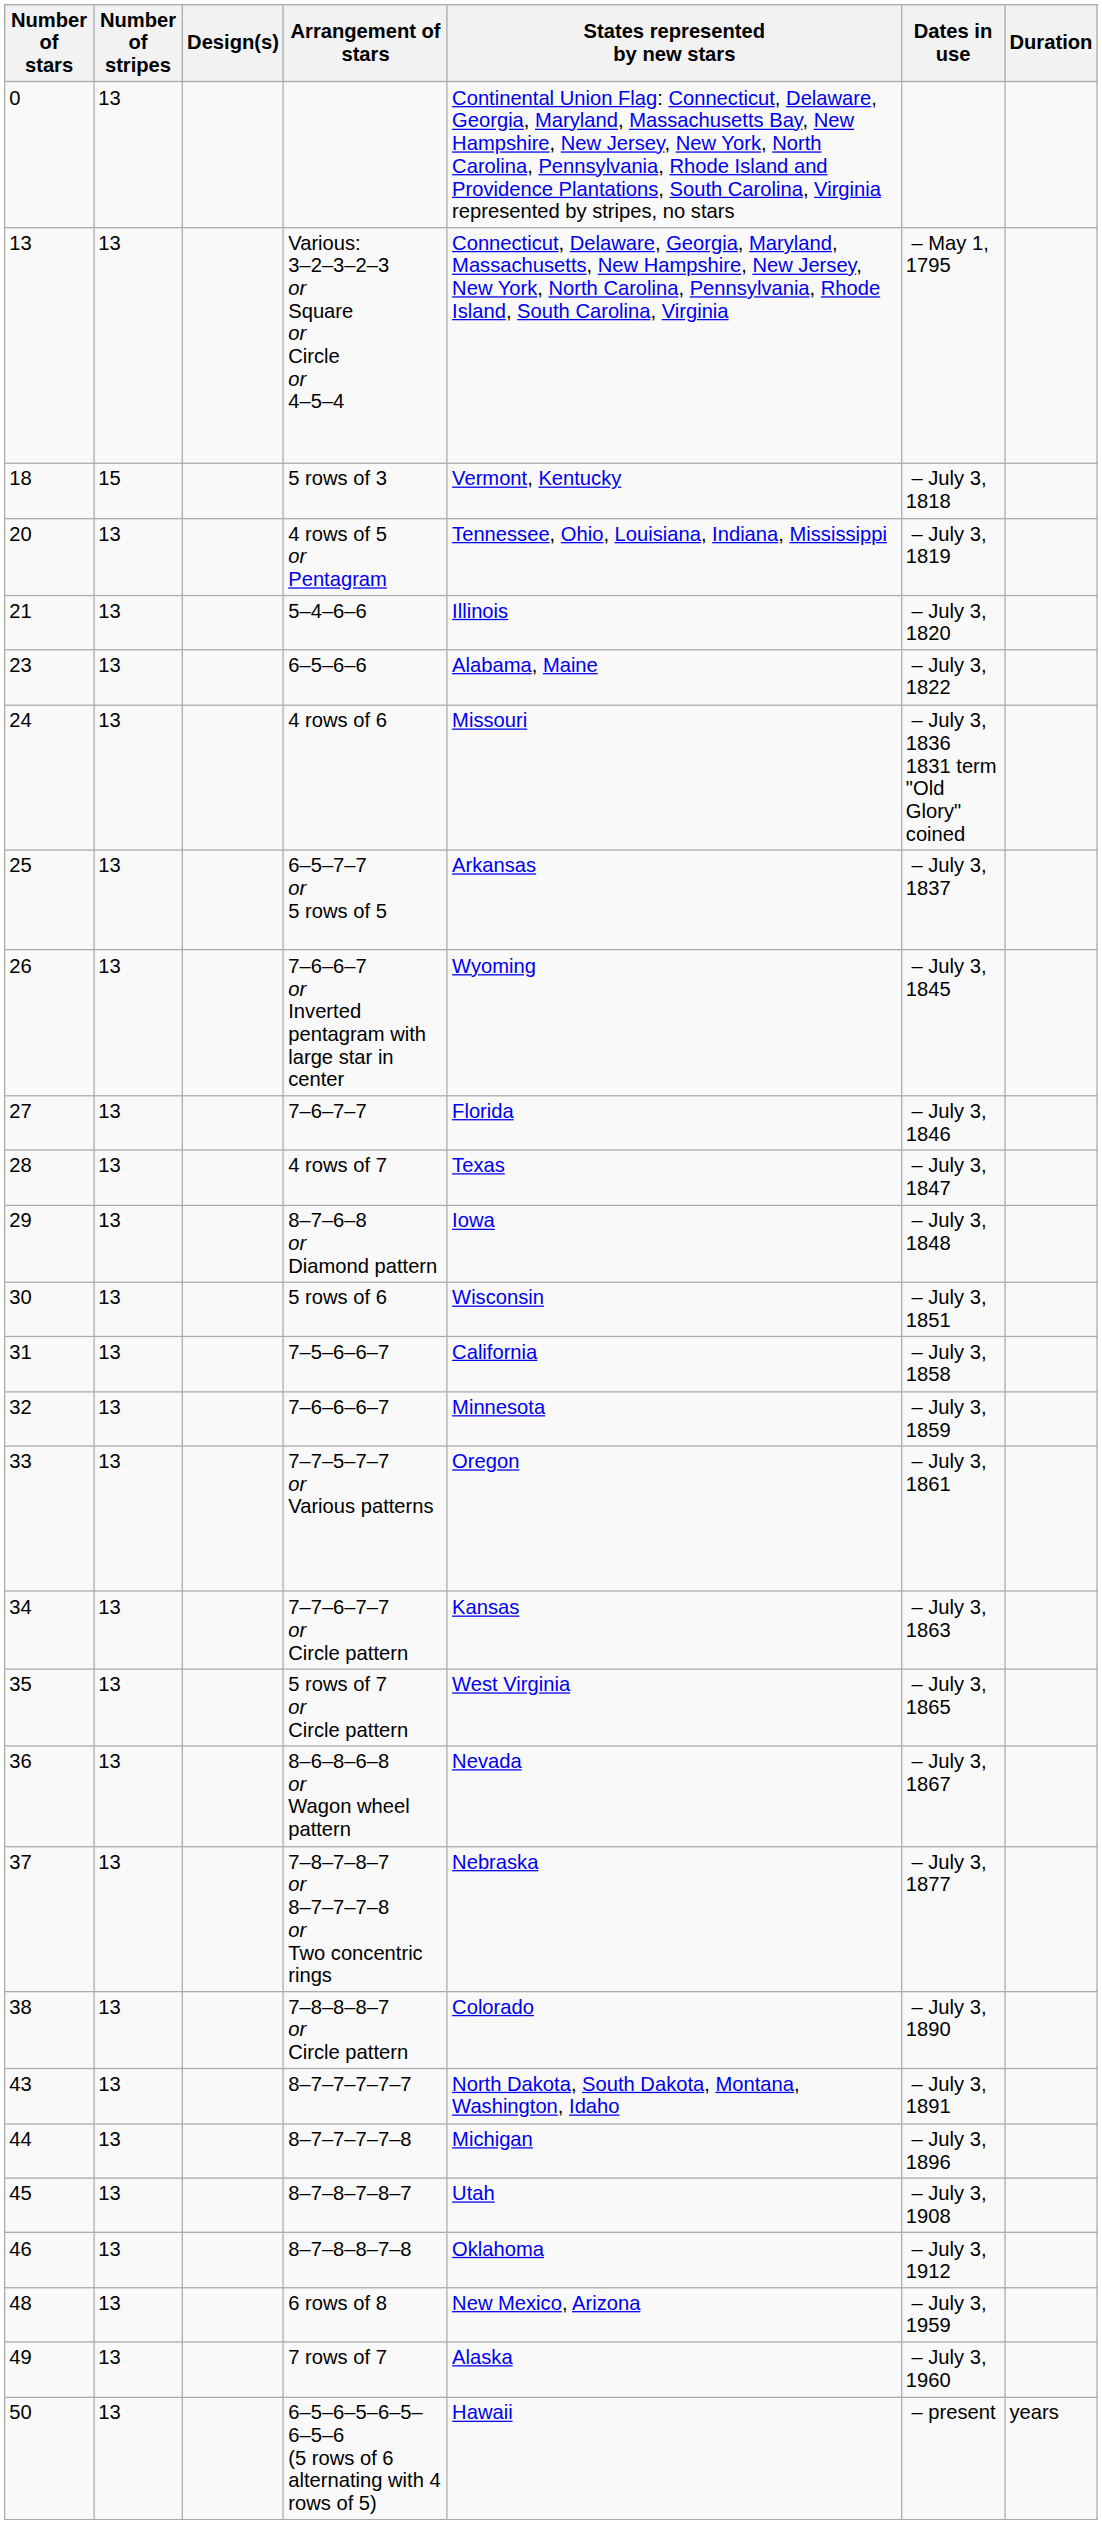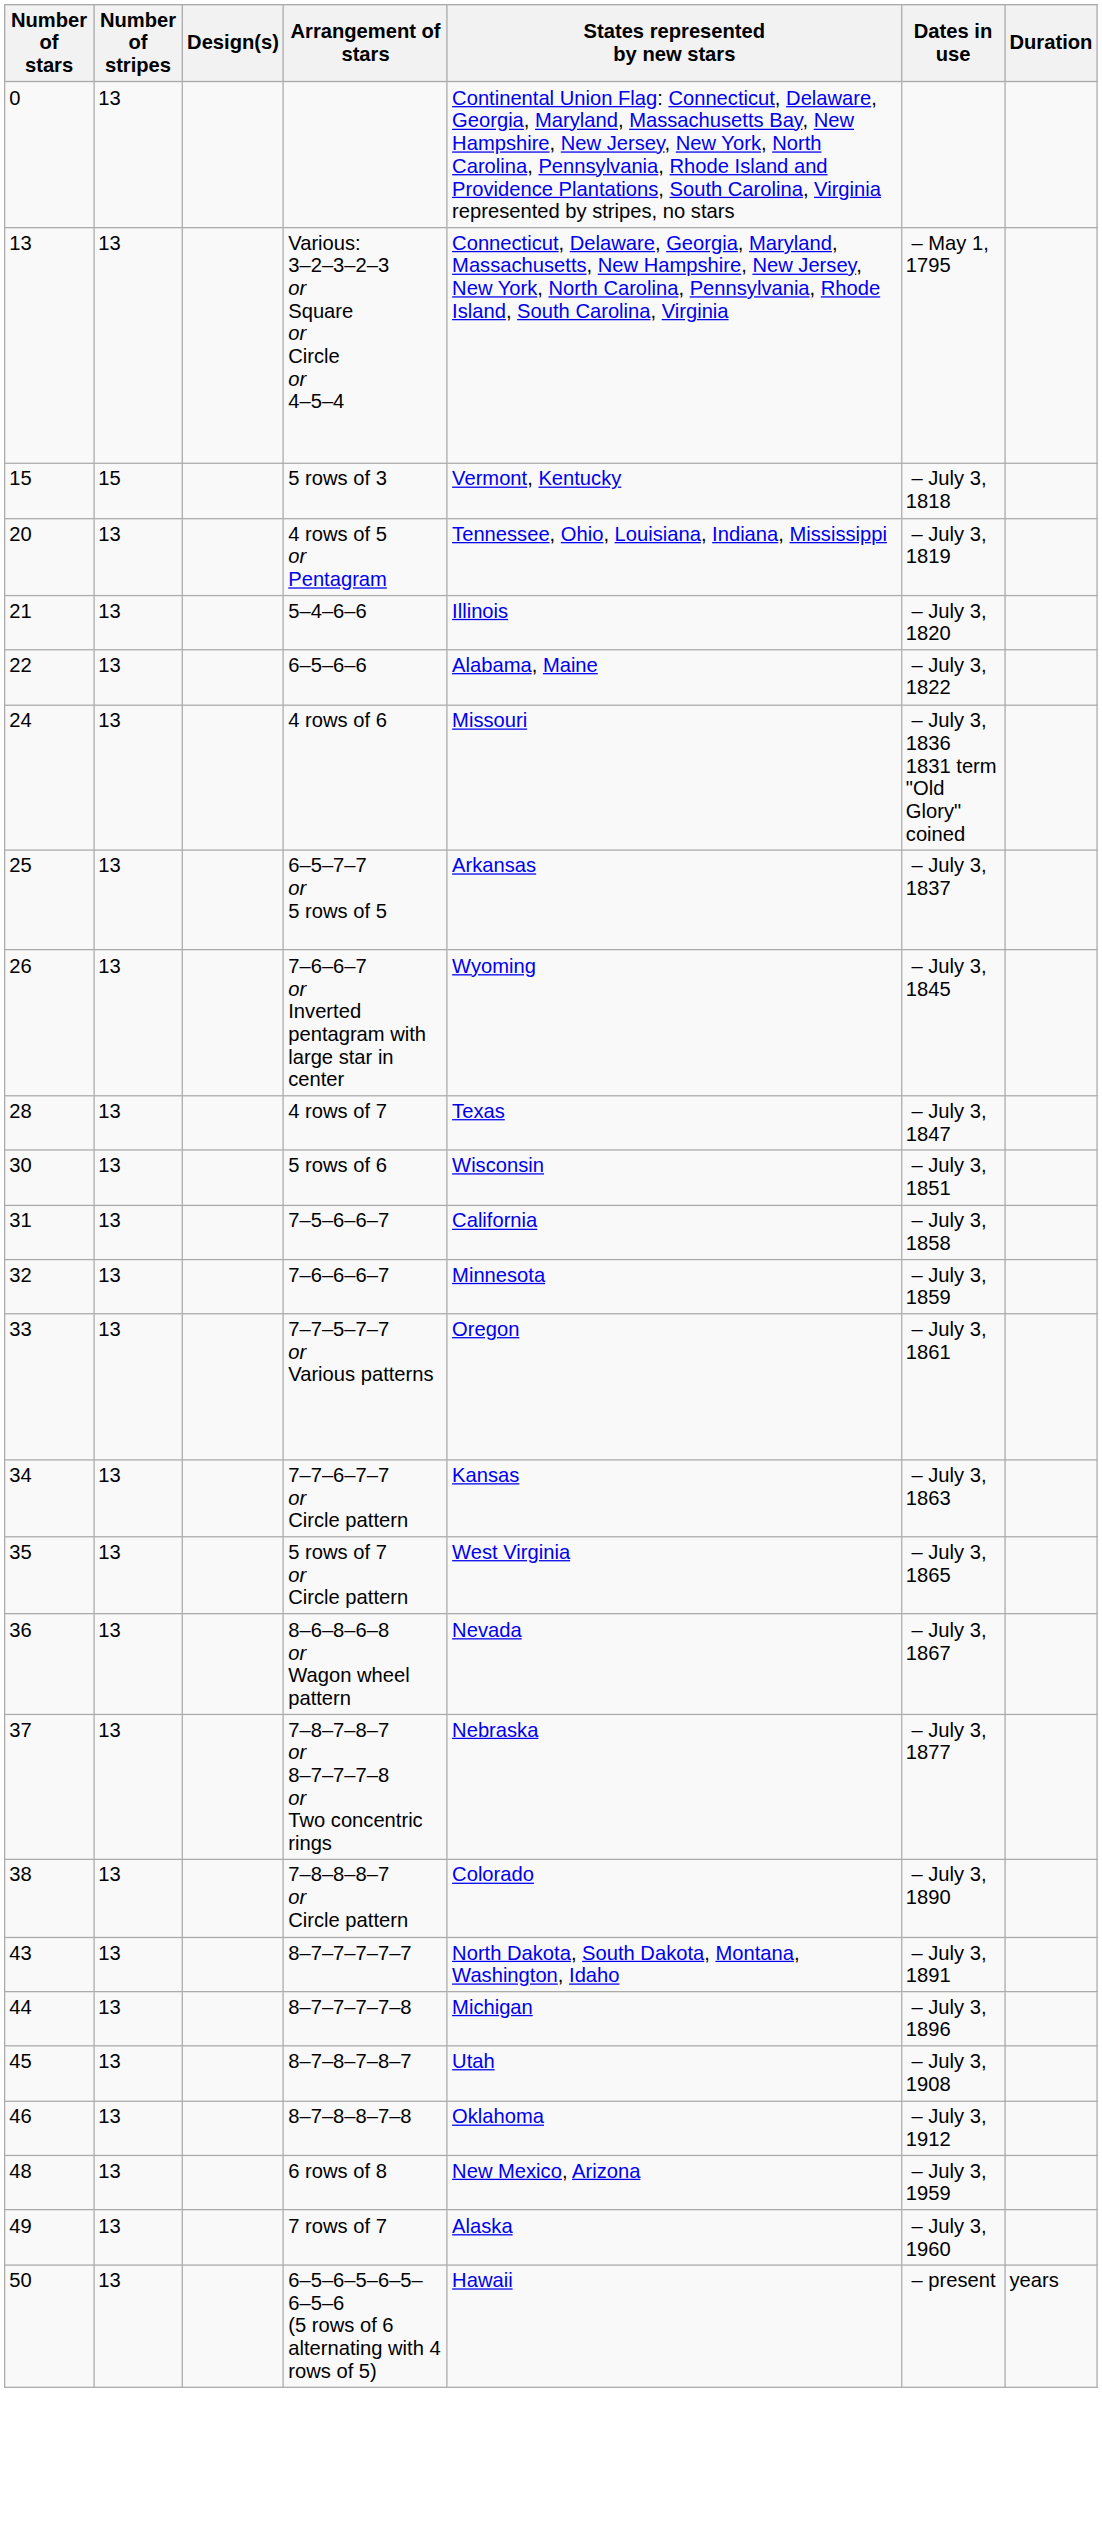 <table class="sortable wikitable">
 <tr style="background:#ccc;">
 <th>Number of<br>stars</th>
 <th>Number of<br>stripes</th>
 <th class="unsortable">Design(s)</th>
 <th class="unsortable" width=15%>Arrangement of stars</th>
 <th class="unsortable">States represented<br>by new stars</th>
 <th>Dates in use</th>
 <th>Duration</th>
 </tr>
 <tr valign="top">
 <td>0</td>
 <td>13</td>
 <td></td>
 <td></td>
 <td><a href='#'>Continental Union Flag</a>: <a href='#'>Connecticut</a>, <a href='#'>Delaware</a>, <a href='#'>Georgia</a>, <a href='#'>Maryland</a>, <a href='#'>Massachusetts Bay</a>, <a href='#'>New Hampshire</a>, <a href='#'>New Jersey</a>, <a href='#'>New York</a>, <a href='#'>North Carolina</a>, <a href='#'>Pennsylvania</a>, <a href='#'>Rhode Island and Providence Plantations</a>, <a href='#'>South Carolina</a>, <a href='#'>Virginia</a> represented by stripes, no stars</td>
 <td></td>
 <td style="text-align:left;"></td>
 </tr>
 <tr valign="top">
 <td>13</td>
 <td>13</td>
 <td><br><div><br></div><br><div><br></div><br><div><br></div><br><div><br></div><br><div><br></div></td>
 <td>Various:<br>3–2–3–2–3<br><em>or</em><br>Square<br><em>or</em><br>Circle<br><em>or</em><br>4–5–4</td>
 <td><a href='#'>Connecticut</a>, <a href='#'>Delaware</a>, <a href='#'>Georgia</a>, <a href='#'>Maryland</a>, <a href='#'>Massachusetts</a>, <a href='#'>New Hampshire</a>, <a href='#'>New Jersey</a>, <a href='#'>New York</a>, <a href='#'>North Carolina</a>, <a href='#'>Pennsylvania</a>, <a href='#'>Rhode Island</a>, <a href='#'>South Carolina</a>, <a href='#'>Virginia</a></td>
 <td> – May 1, 1795</td>
 <td style="text-align:left;"></td>
 </tr>
 <tr valign="top">
-<td>18</td>
+<td>15</td>
 <td>15</td>
 <td><br><div><br></div></td>
 <td>5 rows of 3</td>
 <td><a href='#'>Vermont</a>, <a href='#'>Kentucky</a></td>
 <td> – July 3, 1818</td>
 <td style="text-align:left;"></td>
 </tr>
 <tr valign="top">
 <td>20</td>
 <td>13</td>
 <td><br><div><br></div></td>
 <td>4 rows of 5<br><em>or</em><br><a href='#'>Pentagram</a></td>
 <td><a href='#'>Tennessee</a>, <a href='#'>Ohio</a>, <a href='#'>Louisiana</a>, <a href='#'>Indiana</a>, <a href='#'>Mississippi</a></td>
 <td> – July 3, 1819</td>
 <td style="text-align:left;"></td>
 </tr>
 <tr valign="top">
 <td>21</td>
 <td>13</td>
 <td></td>
 <td>5–4–6–6</td>
 <td><a href='#'>Illinois</a></td>
 <td> – July 3, 1820</td>
 <td style="text-align:left;"></td>
 </tr>
 <tr valign="top">
-<td>23</td>
+<td>22</td>
 <td>13</td>
 <td></td>
 <td>6–5–6–6</td>
 <td><a href='#'>Alabama</a>, <a href='#'>Maine</a></td>
 <td> – July 3, 1822</td>
 <td style="text-align:left;"></td>
 </tr>
 <tr valign="top">
 <td>24</td>
 <td>13</td>
 <td></td>
 <td>4 rows of 6</td>
 <td><a href='#'>Missouri</a></td>
 <td> – July 3, 1836<br>1831 term "Old Glory" coined</td>
 <td style="text-align:left;"></td>
 </tr>
 <tr valign="top">
 <td>25</td>
 <td>13</td>
 <td> <br><div><br></div>  <br><div><br></div> </td>
 <td>6–5–7–7<br><em>or</em><br>5 rows of 5</td>
 <td><a href='#'>Arkansas</a></td>
 <td> – July 3, 1837</td>
 <td style="text-align:left;"></td>
 </tr>
 <tr valign="top">
 <td>26</td>
 <td>13</td>
 <td><br><div><br></div></td>
 <td>7–6–6–7<br><em>or</em><br>Inverted pentagram with large star in center</td>
 <td><a href='#'>Wyoming</a></td>
 <td> – July 3, 1845</td>
 <td style="text-align:left;"></td>
 </tr>
 <tr valign="top">
-<td>27</td>
-<td>13</td>
-<td></td>
-<td>7–6–7–7</td>
-<td><a href='#'>Florida</a></td>
-<td> – July 3, 1846</td>
-<td style="text-align:left;"></td>
-</tr>
-<tr valign="top">
 <td>28</td>
 <td>13</td>
 <td></td>
 <td>4 rows of 7</td>
 <td><a href='#'>Texas</a></td>
 <td> – July 3, 1847</td>
-<td style="text-align:left;"></td>
-</tr>
-<tr valign="top">
-<td>29</td>
-<td>13</td>
-<td><br><div><br></div></td>
-<td>8–7–6–8<br><em>or</em><br>Diamond pattern</td>
-<td><a href='#'>Iowa</a></td>
-<td> – July 3, 1848</td>
 <td style="text-align:left;"></td>
 </tr>
 <tr valign="top">
 <td>30</td>
 <td>13</td>
 <td></td>
 <td>5 rows of 6</td>
 <td><a href='#'>Wisconsin</a></td>
 <td> – July 3, 1851</td>
 <td style="text-align:left;"></td>
 </tr>
 <tr valign="top">
 <td>31</td>
 <td>13</td>
 <td></td>
 <td>7–5–6–6–7</td>
 <td><a href='#'>California</a></td>
 <td> – July 3, 1858</td>
 <td style="text-align:left;"></td>
 </tr>
 <tr valign="top">
 <td>32</td>
 <td>13</td>
 <td></td>
 <td>7–6–6–6–7</td>
 <td><a href='#'>Minnesota</a></td>
 <td> – July 3, 1859</td>
 <td style="text-align:left;"></td>
 </tr>
 <tr valign="top">
 <td>33</td>
 <td>13</td>
 <td><br><div><br></div><br><div><br></div><br><div><br></div></td>
 <td>7–7–5–7–7<br> <em>or</em><br>Various patterns</td>
 <td><a href='#'>Oregon</a></td>
 <td> – July 3, 1861</td>
 <td style="text-align:left;"></td>
 </tr>
 <tr valign="top">
 <td>34</td>
 <td>13</td>
 <td><br><div><br></div></td>
 <td>7–7–6–7–7<br><em>or</em><br>Circle pattern</td>
 <td><a href='#'>Kansas</a></td>
 <td> – July 3, 1863</td>
 <td style="text-align:left;"></td>
 </tr>
 <tr valign="top">
 <td>35</td>
 <td>13</td>
 <td><br><div><br></div></td>
 <td>5 rows of 7<br><em>or</em><br>Circle pattern</td>
 <td><a href='#'>West Virginia</a></td>
 <td> – July 3, 1865</td>
 <td style="text-align:left;"></td>
 </tr>
 <tr valign="top">
 <td>36</td>
 <td>13</td>
 <td><br><div><br></div></td>
 <td>8–6–8–6–8<br><em>or</em><br>Wagon wheel pattern</td>
 <td><a href='#'>Nevada</a></td>
 <td> – July 3, 1867</td>
 <td style="text-align:left;"></td>
 </tr>
 <tr valign="top">
 <td>37</td>
 <td>13</td>
 <td><br><div><br></div><br><div><br></div></td>
 <td>7–8–7–8–7<br><em>or</em><br>8–7–7–7–8<br><em>or</em><br>Two concentric rings</td>
 <td><a href='#'>Nebraska</a></td>
 <td> – July 3, 1877</td>
 <td style="text-align:left;"></td>
 </tr>
 <tr valign="top">
 <td>38</td>
 <td>13</td>
 <td><br><div><br></div></td>
 <td>7–8–8–8–7<br><em>or</em><br>Circle pattern</td>
 <td><a href='#'>Colorado</a></td>
 <td> – July 3, 1890</td>
 <td style="text-align:left;"></td>
 </tr>
 <tr valign="top">
 <td>43</td>
 <td>13</td>
 <td></td>
 <td>8–7–7–7–7–7</td>
 <td><a href='#'>North Dakota</a>, <a href='#'>South Dakota</a>, <a href='#'>Montana</a>, <a href='#'>Washington</a>, <a href='#'>Idaho</a></td>
 <td> – July 3, 1891</td>
 <td style="text-align:left;"></td>
 </tr>
 <tr valign="top">
 <td>44</td>
 <td>13</td>
 <td></td>
 <td>8–7–7–7–7–8</td>
 <td><a href='#'>Michigan</a></td>
 <td> – July 3, 1896</td>
 <td style="text-align:left;"></td>
 </tr>
 <tr valign="top">
 <td>45</td>
 <td>13</td>
 <td></td>
 <td>8–7–8–7–8–7</td>
 <td><a href='#'>Utah</a></td>
 <td> – July 3, 1908</td>
 <td style="text-align:left;"></td>
 </tr>
 <tr valign="top">
 <td>46</td>
 <td>13</td>
 <td></td>
 <td>8–7–8–8–7–8</td>
 <td><a href='#'>Oklahoma</a></td>
 <td> – July 3, 1912</td>
 <td style="text-align:left;"></td>
 </tr>
 <tr valign="top">
 <td>48</td>
 <td>13</td>
 <td></td>
 <td>6 rows of 8</td>
 <td><a href='#'>New Mexico</a>, <a href='#'>Arizona</a></td>
 <td> – July 3, 1959</td>
 <td style="text-align:left;"></td>
 </tr>
 <tr valign="top">
 <td>49</td>
 <td>13</td>
 <td></td>
 <td>7 rows of 7</td>
 <td><a href='#'>Alaska</a></td>
 <td> – July 3, 1960</td>
 <td style="text-align:left;"></td>
 </tr>
 <tr valign="top">
 <td>50</td>
 <td>13</td>
 <td></td>
 <td>6–5–6–5–6–5–6–5–6 <br>(5 rows of 6 alternating with 4 rows of 5)</td>
 <td><a href='#'>Hawaii</a></td>
 <td> – present</td>
 <td style="text-align:left;"> years</td>
 </tr>
 </table>
